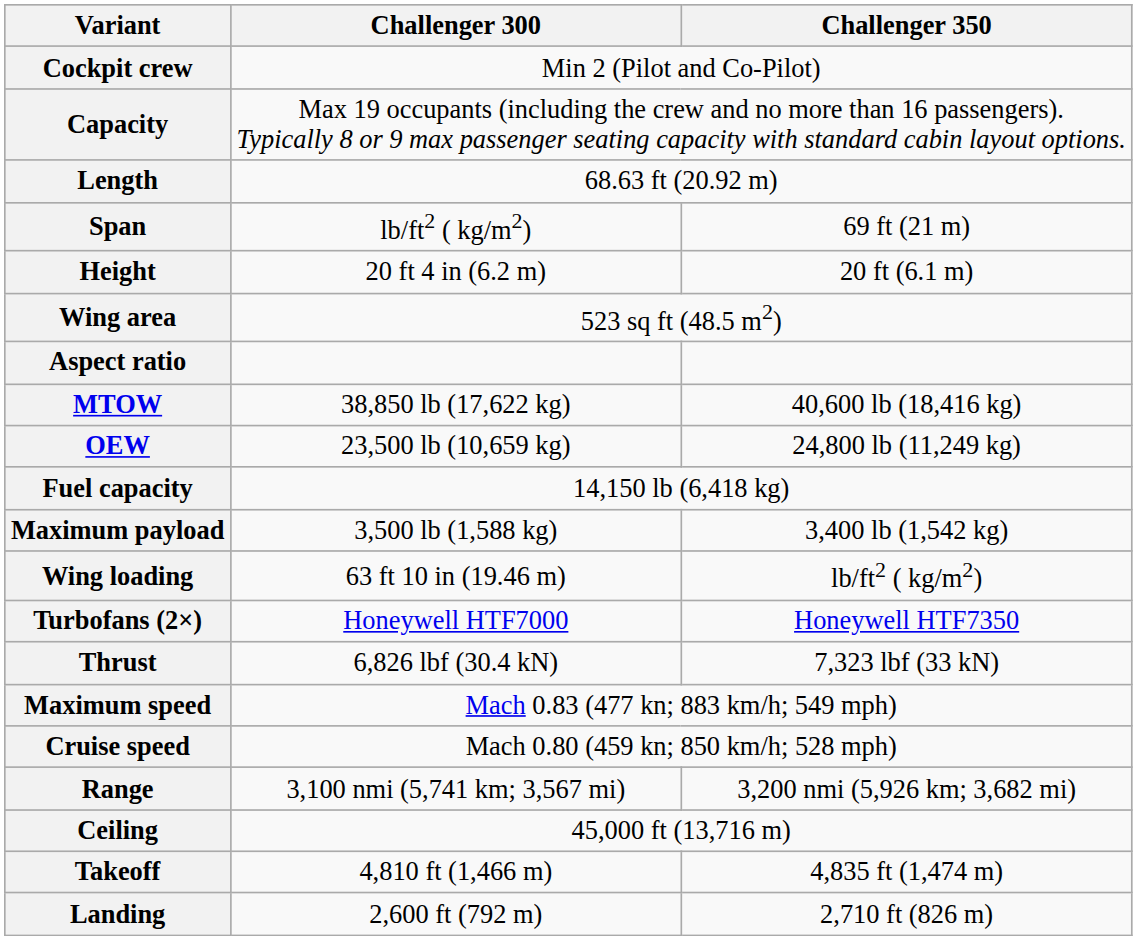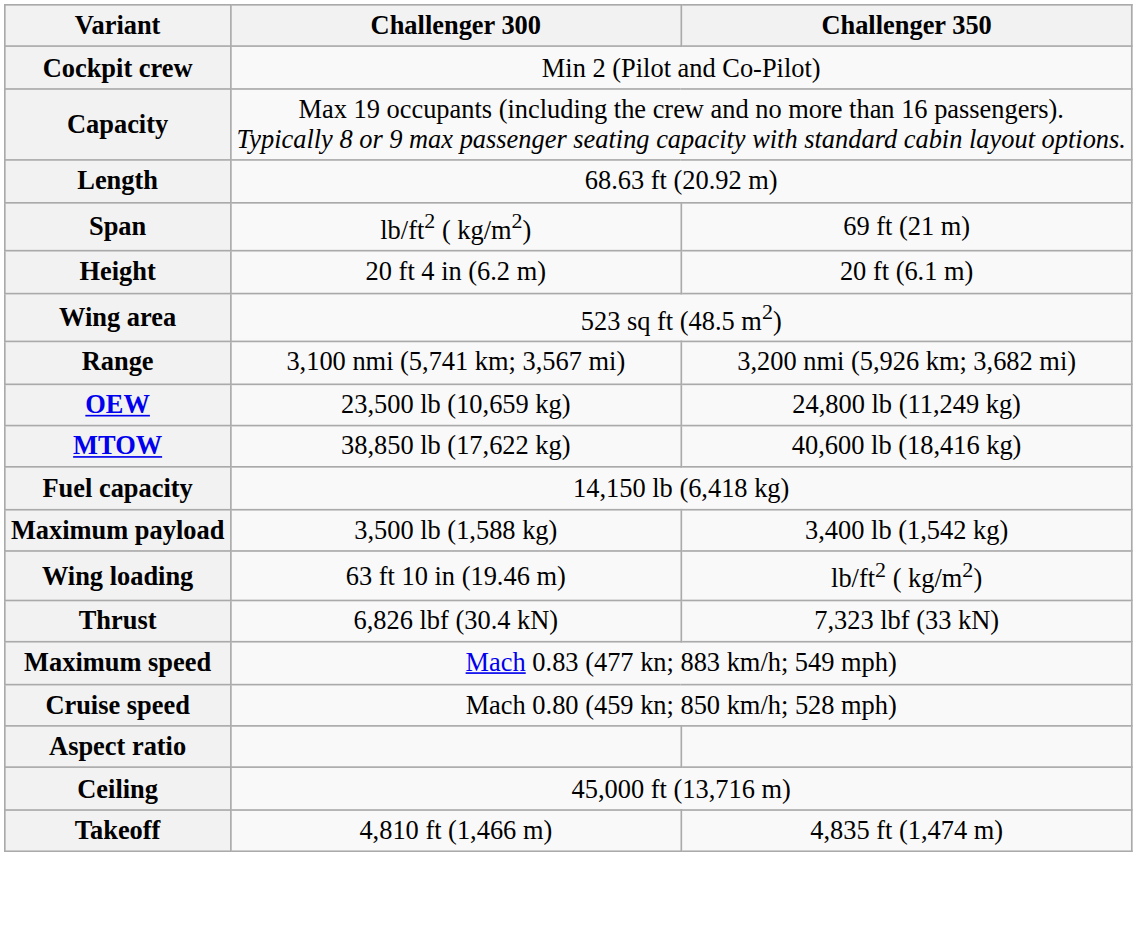 <table class="wikitable" style="text-align:center">
 <tr>
 <th>Variant</th>
 <th>Challenger 300</th>
 <th>Challenger 350</th>
 </tr>
 <tr>
 <th>Cockpit crew</th>
 <td colspan=2>Min 2 (Pilot and Co-Pilot)</td>
 </tr>
 <tr>
 <th>Capacity</th>
 <td colspan=2>Max 19 occupants (including the crew and no more than 16 passengers).<br><em>Typically 8 or 9 max passenger seating capacity with standard cabin layout options.</em></td>
 </tr>
 <tr>
 <th>Length</th>
 <td colspan=2>68.63 ft (20.92 m)</td>
 </tr>
 <tr>
 <th>Span</th>
 <td> lb/ft<sup>2</sup> ( kg/m<sup>2</sup>)</td>
 <td>69 ft (21 m)</td>
 </tr>
 <tr>
 <th>Height</th>
 <td>20 ft 4 in (6.2 m)</td>
 <td>20 ft (6.1 m)</td>
 </tr>
 <tr>
 <th>Wing area</th>
 <td colspan=2>523 sq ft (48.5 m<sup>2</sup>)</td>
 </tr>
 <tr>
-<th>Aspect ratio</th>
-<td></td>
-<td></td>
+<th>Range</th>
+<td>3,100 nmi (5,741 km; 3,567 mi)</td>
+<td>3,200 nmi (5,926 km; 3,682 mi)</td>
+</tr>
+<tr>
+<th><a href='#'>OEW</a></th>
+<td>23,500 lb (10,659 kg)</td>
+<td>24,800 lb (11,249 kg)</td>
 </tr>
 <tr>
 <th><a href='#'>MTOW</a></th>
 <td>38,850 lb (17,622 kg)</td>
 <td>40,600 lb (18,416 kg)</td>
-</tr>
-<tr>
-<th><a href='#'>OEW</a></th>
-<td>23,500 lb (10,659 kg)</td>
-<td>24,800 lb (11,249 kg)</td>
 </tr>
 <tr>
 <th>Fuel capacity</th>
 <td colspan=2>14,150 lb (6,418 kg)</td>
 </tr>
 <tr>
 <th>Maximum payload</th>
 <td>3,500 lb (1,588 kg)</td>
 <td>3,400 lb (1,542 kg)</td>
 </tr>
 <tr>
 <th>Wing loading</th>
 <td>63 ft 10 in (19.46 m)</td>
 <td> lb/ft<sup>2</sup> ( kg/m<sup>2</sup>)</td>
 </tr>
 <tr>
-<th>Turbofans (2×)</th>
-<td><a href='#'>Honeywell HTF7000</a></td>
-<td><a href='#'>Honeywell HTF7350</a></td>
-</tr>
-<tr>
 <th>Thrust</th>
 <td>6,826 lbf (30.4 kN)</td>
 <td>7,323 lbf (33 kN)</td>
 </tr>
 <tr>
 <th>Maximum speed</th>
 <td colspan=2><a href='#'>Mach</a> 0.83 (477 kn; 883 km/h; 549 mph)</td>
 </tr>
 <tr>
 <th>Cruise speed</th>
 <td colspan=2>Mach 0.80 (459 kn; 850 km/h; 528 mph)</td>
 </tr>
 <tr>
-<th>Range</th>
-<td>3,100 nmi (5,741 km; 3,567 mi)</td>
-<td>3,200 nmi (5,926 km; 3,682 mi)</td>
+<th>Aspect ratio</th>
+<td></td>
+<td></td>
 </tr>
 <tr>
 <th>Ceiling</th>
 <td colspan=2>45,000 ft (13,716 m)</td>
 </tr>
 <tr>
 <th>Takeoff</th>
 <td>4,810 ft (1,466 m)</td>
 <td>4,835 ft (1,474 m)</td>
 </tr>
-<tr>
-<th>Landing</th>
-<td>2,600 ft (792 m)</td>
-<td>2,710 ft (826 m)</td>
-</tr>
 </table>
